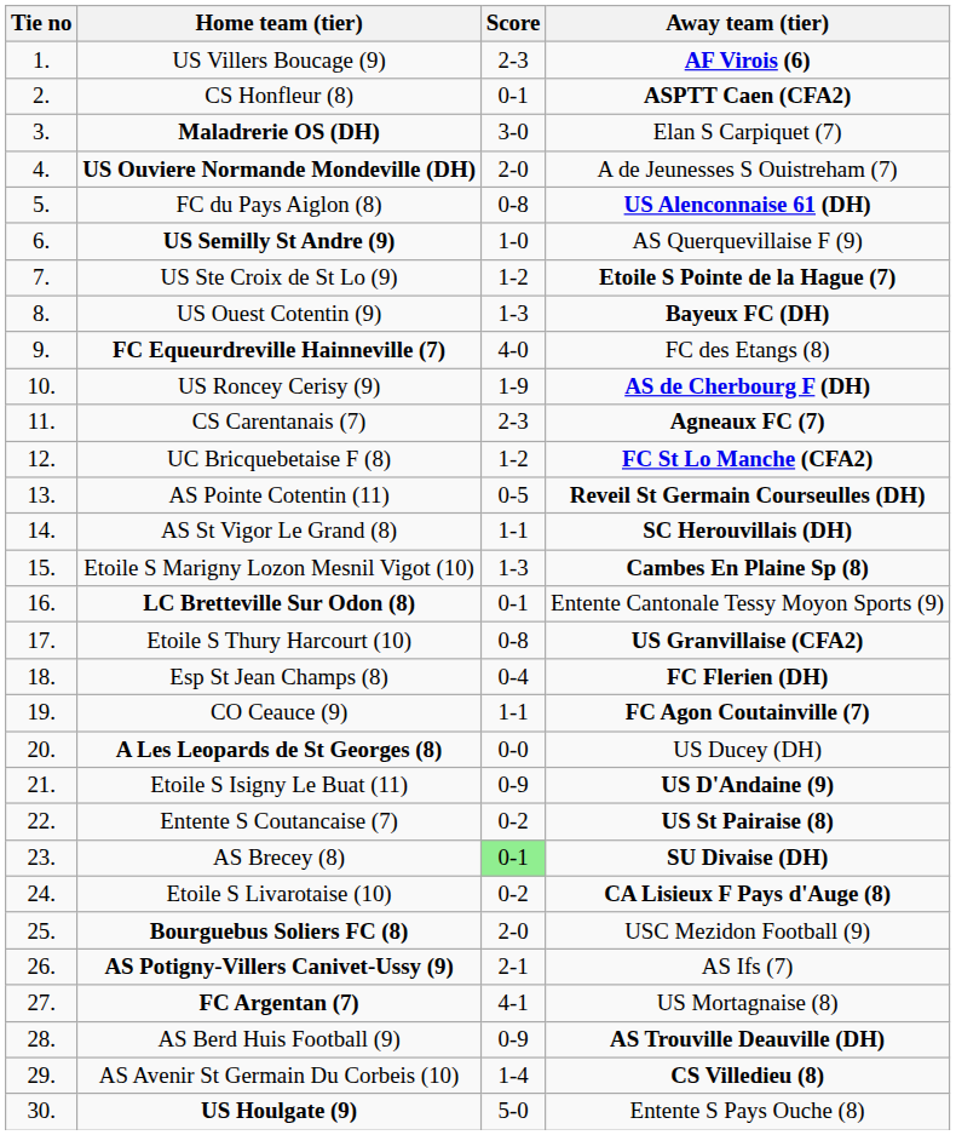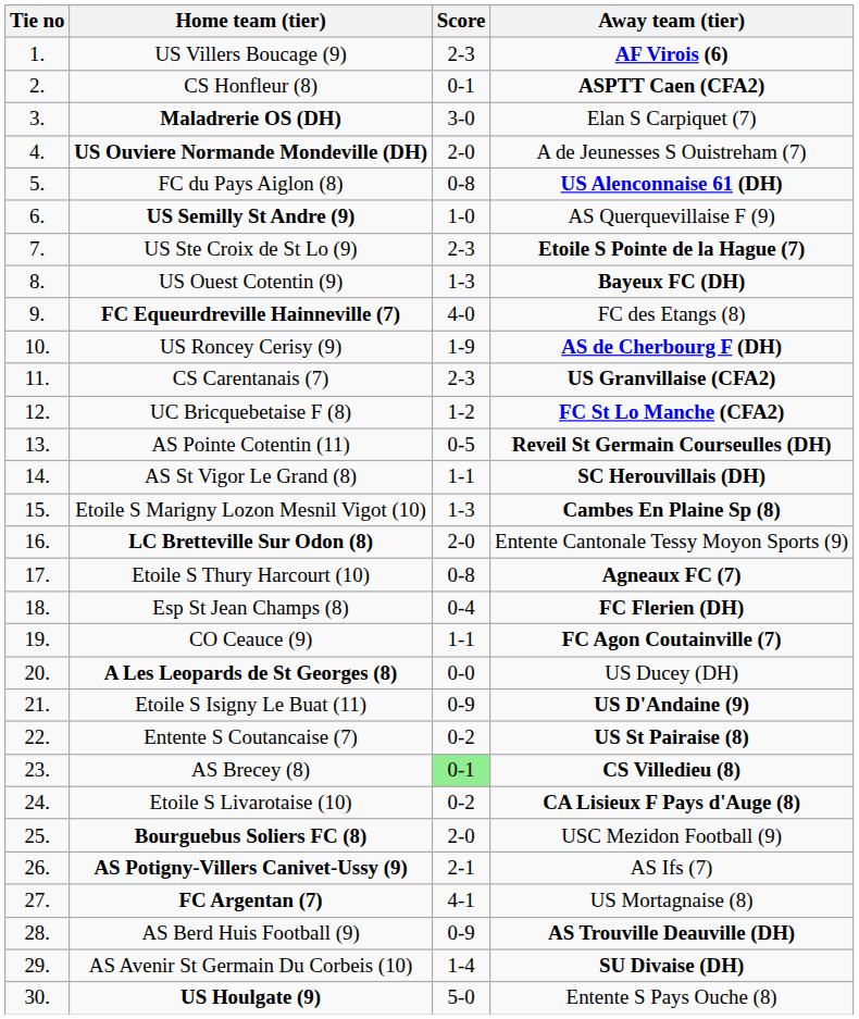 <table class="wikitable" style="text-align: center">
 <tr>
 <th>Tie no</th>
 <th>Home team (tier)</th>
 <th>Score</th>
 <th>Away team (tier)</th>
 </tr>
 <tr>
 <td>1.</td>
 <td>US Villers Boucage (9)</td>
 <td>2-3</td>
 <td><strong><a href='#'>AF Virois</a> (6)</strong></td>
 </tr>
 <tr>
 <td>2.</td>
 <td>CS Honfleur (8)</td>
 <td>0-1</td>
 <td><strong>ASPTT Caen (CFA2)</strong></td>
 </tr>
 <tr>
 <td>3.</td>
 <td><strong>Maladrerie OS (DH)</strong></td>
 <td>3-0</td>
 <td>Elan S Carpiquet (7)</td>
 </tr>
 <tr>
 <td>4.</td>
 <td><strong>US Ouviere Normande Mondeville (DH) </strong></td>
 <td>2-0</td>
 <td>A de Jeunesses S Ouistreham (7)</td>
 </tr>
 <tr>
 <td>5.</td>
 <td>FC du Pays Aiglon (8)</td>
 <td>0-8</td>
 <td><strong><a href='#'>US Alenconnaise 61</a> (DH)</strong></td>
 </tr>
 <tr>
 <td>6.</td>
 <td><strong>US Semilly St Andre (9)</strong></td>
 <td>1-0</td>
 <td>AS Querquevillaise F (9)</td>
 </tr>
 <tr>
 <td>7.</td>
 <td>US Ste Croix de St Lo (9)</td>
-<td>1-2</td>
+<td>2-3 </td>
 <td><strong>Etoile S Pointe de la Hague (7)</strong></td>
 </tr>
 <tr>
 <td>8.</td>
 <td>US Ouest Cotentin (9)</td>
 <td>1-3 </td>
 <td><strong>Bayeux FC (DH)</strong></td>
 </tr>
 <tr>
 <td>9.</td>
 <td><strong>FC Equeurdreville Hainneville (7)</strong></td>
 <td>4-0</td>
 <td>FC des Etangs (8)</td>
 </tr>
 <tr>
 <td>10.</td>
 <td>US Roncey Cerisy (9)</td>
 <td>1-9</td>
 <td><strong><a href='#'>AS de Cherbourg F</a> (DH)</strong></td>
 </tr>
 <tr>
 <td>11.</td>
 <td>CS Carentanais (7)</td>
 <td>2-3</td>
-<td><strong>Agneaux FC (7)</strong></td>
+<td><strong>US Granvillaise (CFA2)</strong></td>
 </tr>
 <tr>
 <td>12.</td>
 <td>UC Bricquebetaise F (8)</td>
 <td>1-2</td>
 <td><strong><a href='#'>FC St Lo Manche</a> (CFA2)</strong></td>
 </tr>
 <tr>
 <td>13.</td>
 <td>AS Pointe Cotentin (11)</td>
 <td>0-5</td>
 <td><strong>Reveil St Germain Courseulles (DH)</strong></td>
 </tr>
 <tr>
 <td>14.</td>
 <td>AS St Vigor Le Grand (8)</td>
 <td>1-1 </td>
 <td><strong>SC Herouvillais (DH)</strong></td>
 </tr>
 <tr>
 <td>15.</td>
 <td>Etoile S Marigny Lozon Mesnil Vigot (10)</td>
 <td>1-3</td>
 <td><strong>Cambes En Plaine Sp (8)</strong></td>
 </tr>
 <tr>
 <td>16.</td>
 <td><strong>LC Bretteville Sur Odon (8)</strong></td>
-<td>0-1</td>
+<td>2-0</td>
 <td>Entente Cantonale Tessy Moyon Sports (9)</td>
 </tr>
 <tr>
 <td>17.</td>
 <td>Etoile S Thury Harcourt (10)</td>
 <td>0-8</td>
-<td><strong>US Granvillaise (CFA2)</strong></td>
+<td><strong>Agneaux FC (7)</strong></td>
 </tr>
 <tr>
 <td>18.</td>
 <td>Esp St Jean Champs (8)</td>
 <td>0-4</td>
 <td><strong>FC Flerien (DH)</strong></td>
 </tr>
 <tr>
 <td>19.</td>
 <td>CO Ceauce (9)</td>
 <td>1-1 </td>
 <td><strong>FC Agon Coutainville (7)</strong></td>
 </tr>
 <tr>
 <td>20.</td>
 <td><strong>A Les Leopards de St Georges (8)</strong></td>
 <td>0-0 </td>
 <td>US Ducey (DH)</td>
 </tr>
 <tr>
 <td>21.</td>
 <td>Etoile S Isigny Le Buat (11)</td>
 <td>0-9</td>
 <td><strong>US D'Andaine (9)</strong></td>
 </tr>
 <tr>
 <td>22.</td>
 <td>Entente S Coutancaise (7)</td>
 <td>0-2</td>
 <td><strong>US St Pairaise (8)</strong></td>
 </tr>
 <tr>
 <td>23.</td>
 <td>AS Brecey (8)</td>
 <td style="background: lightgreen;">0-1</td>
-<td><strong>SU Divaise (DH)</strong></td>
+<td><strong>CS Villedieu (8)</strong></td>
 </tr>
 <tr>
 <td>24.</td>
 <td>Etoile S Livarotaise (10)</td>
 <td>0-2</td>
 <td><strong>CA Lisieux F Pays d'Auge (8)</strong></td>
 </tr>
 <tr>
 <td>25.</td>
 <td><strong>Bourguebus Soliers FC (8)</strong></td>
 <td>2-0</td>
 <td>USC Mezidon Football (9)</td>
 </tr>
 <tr>
 <td>26.</td>
 <td><strong>AS Potigny-Villers Canivet-Ussy (9)</strong></td>
 <td>2-1</td>
 <td>AS Ifs (7)</td>
 </tr>
 <tr>
 <td>27.</td>
 <td><strong>FC Argentan (7)</strong></td>
 <td>4-1</td>
 <td>US Mortagnaise (8)</td>
 </tr>
 <tr>
 <td>28.</td>
 <td>AS Berd Huis Football (9)</td>
 <td>0-9</td>
 <td><strong>AS Trouville Deauville (DH)</strong></td>
 </tr>
 <tr>
 <td>29.</td>
 <td>AS Avenir St Germain Du Corbeis (10)</td>
 <td>1-4</td>
-<td><strong>CS Villedieu (8)</strong></td>
+<td><strong>SU Divaise (DH)</strong></td>
 </tr>
 <tr>
 <td>30.</td>
 <td><strong>US Houlgate (9)</strong></td>
 <td>5-0</td>
 <td>Entente S Pays Ouche (8)</td>
 </tr>
 </table>
